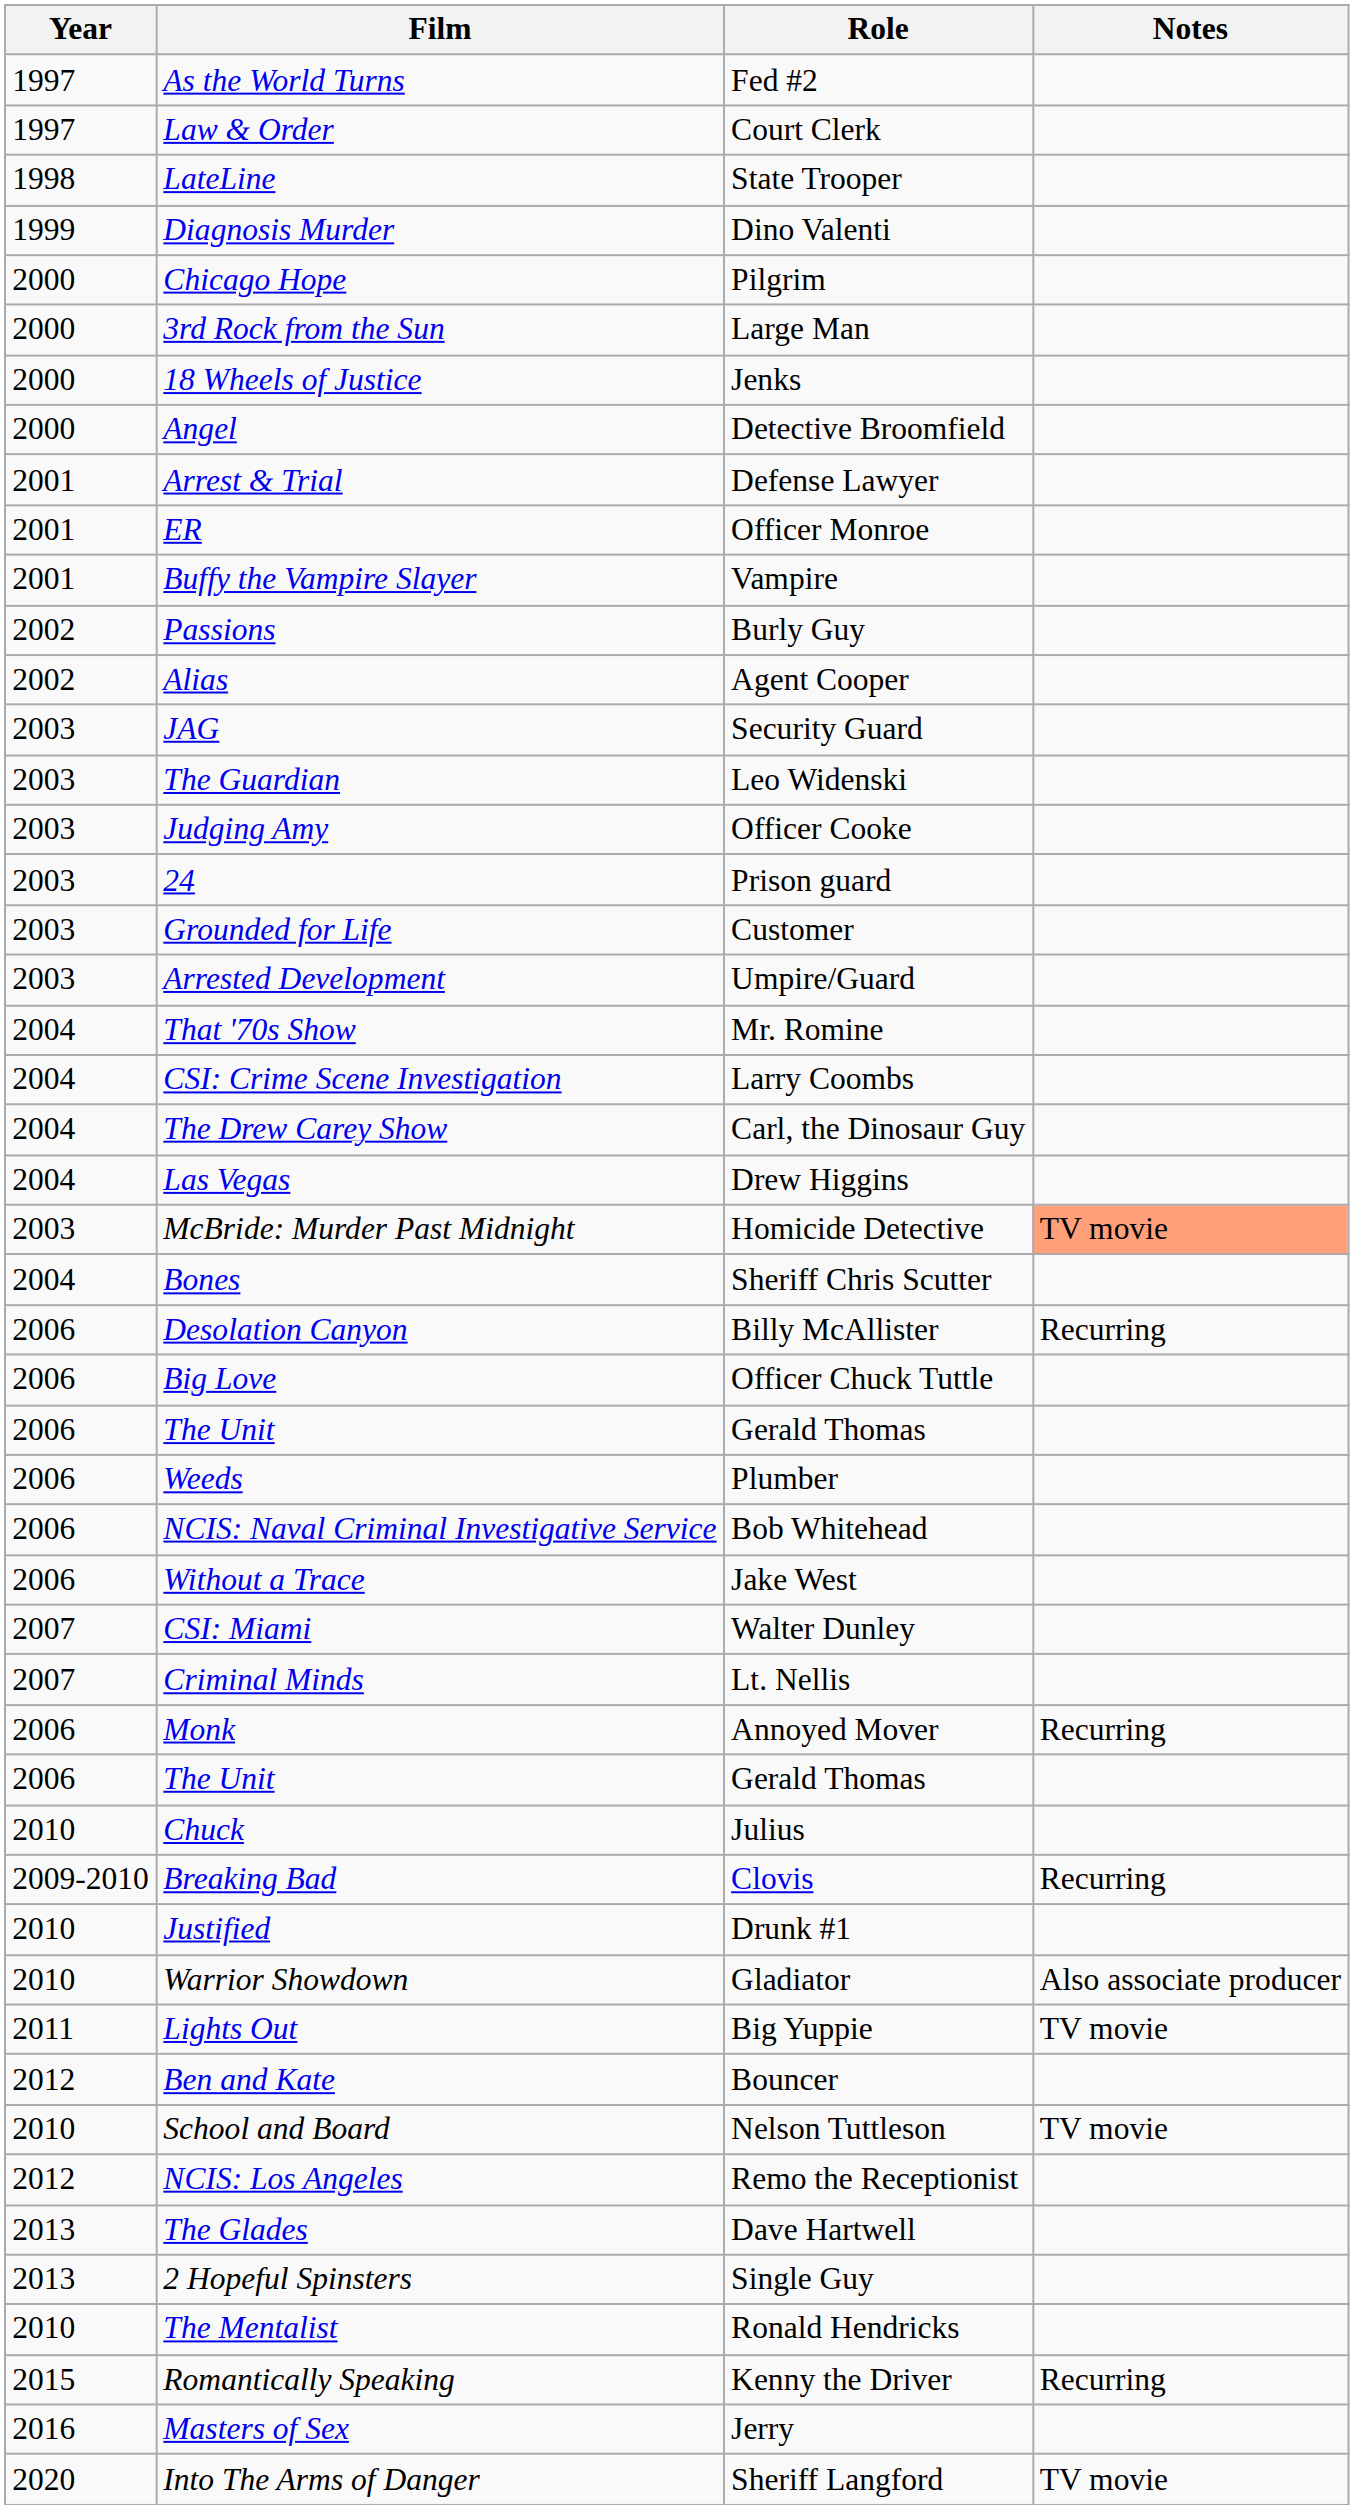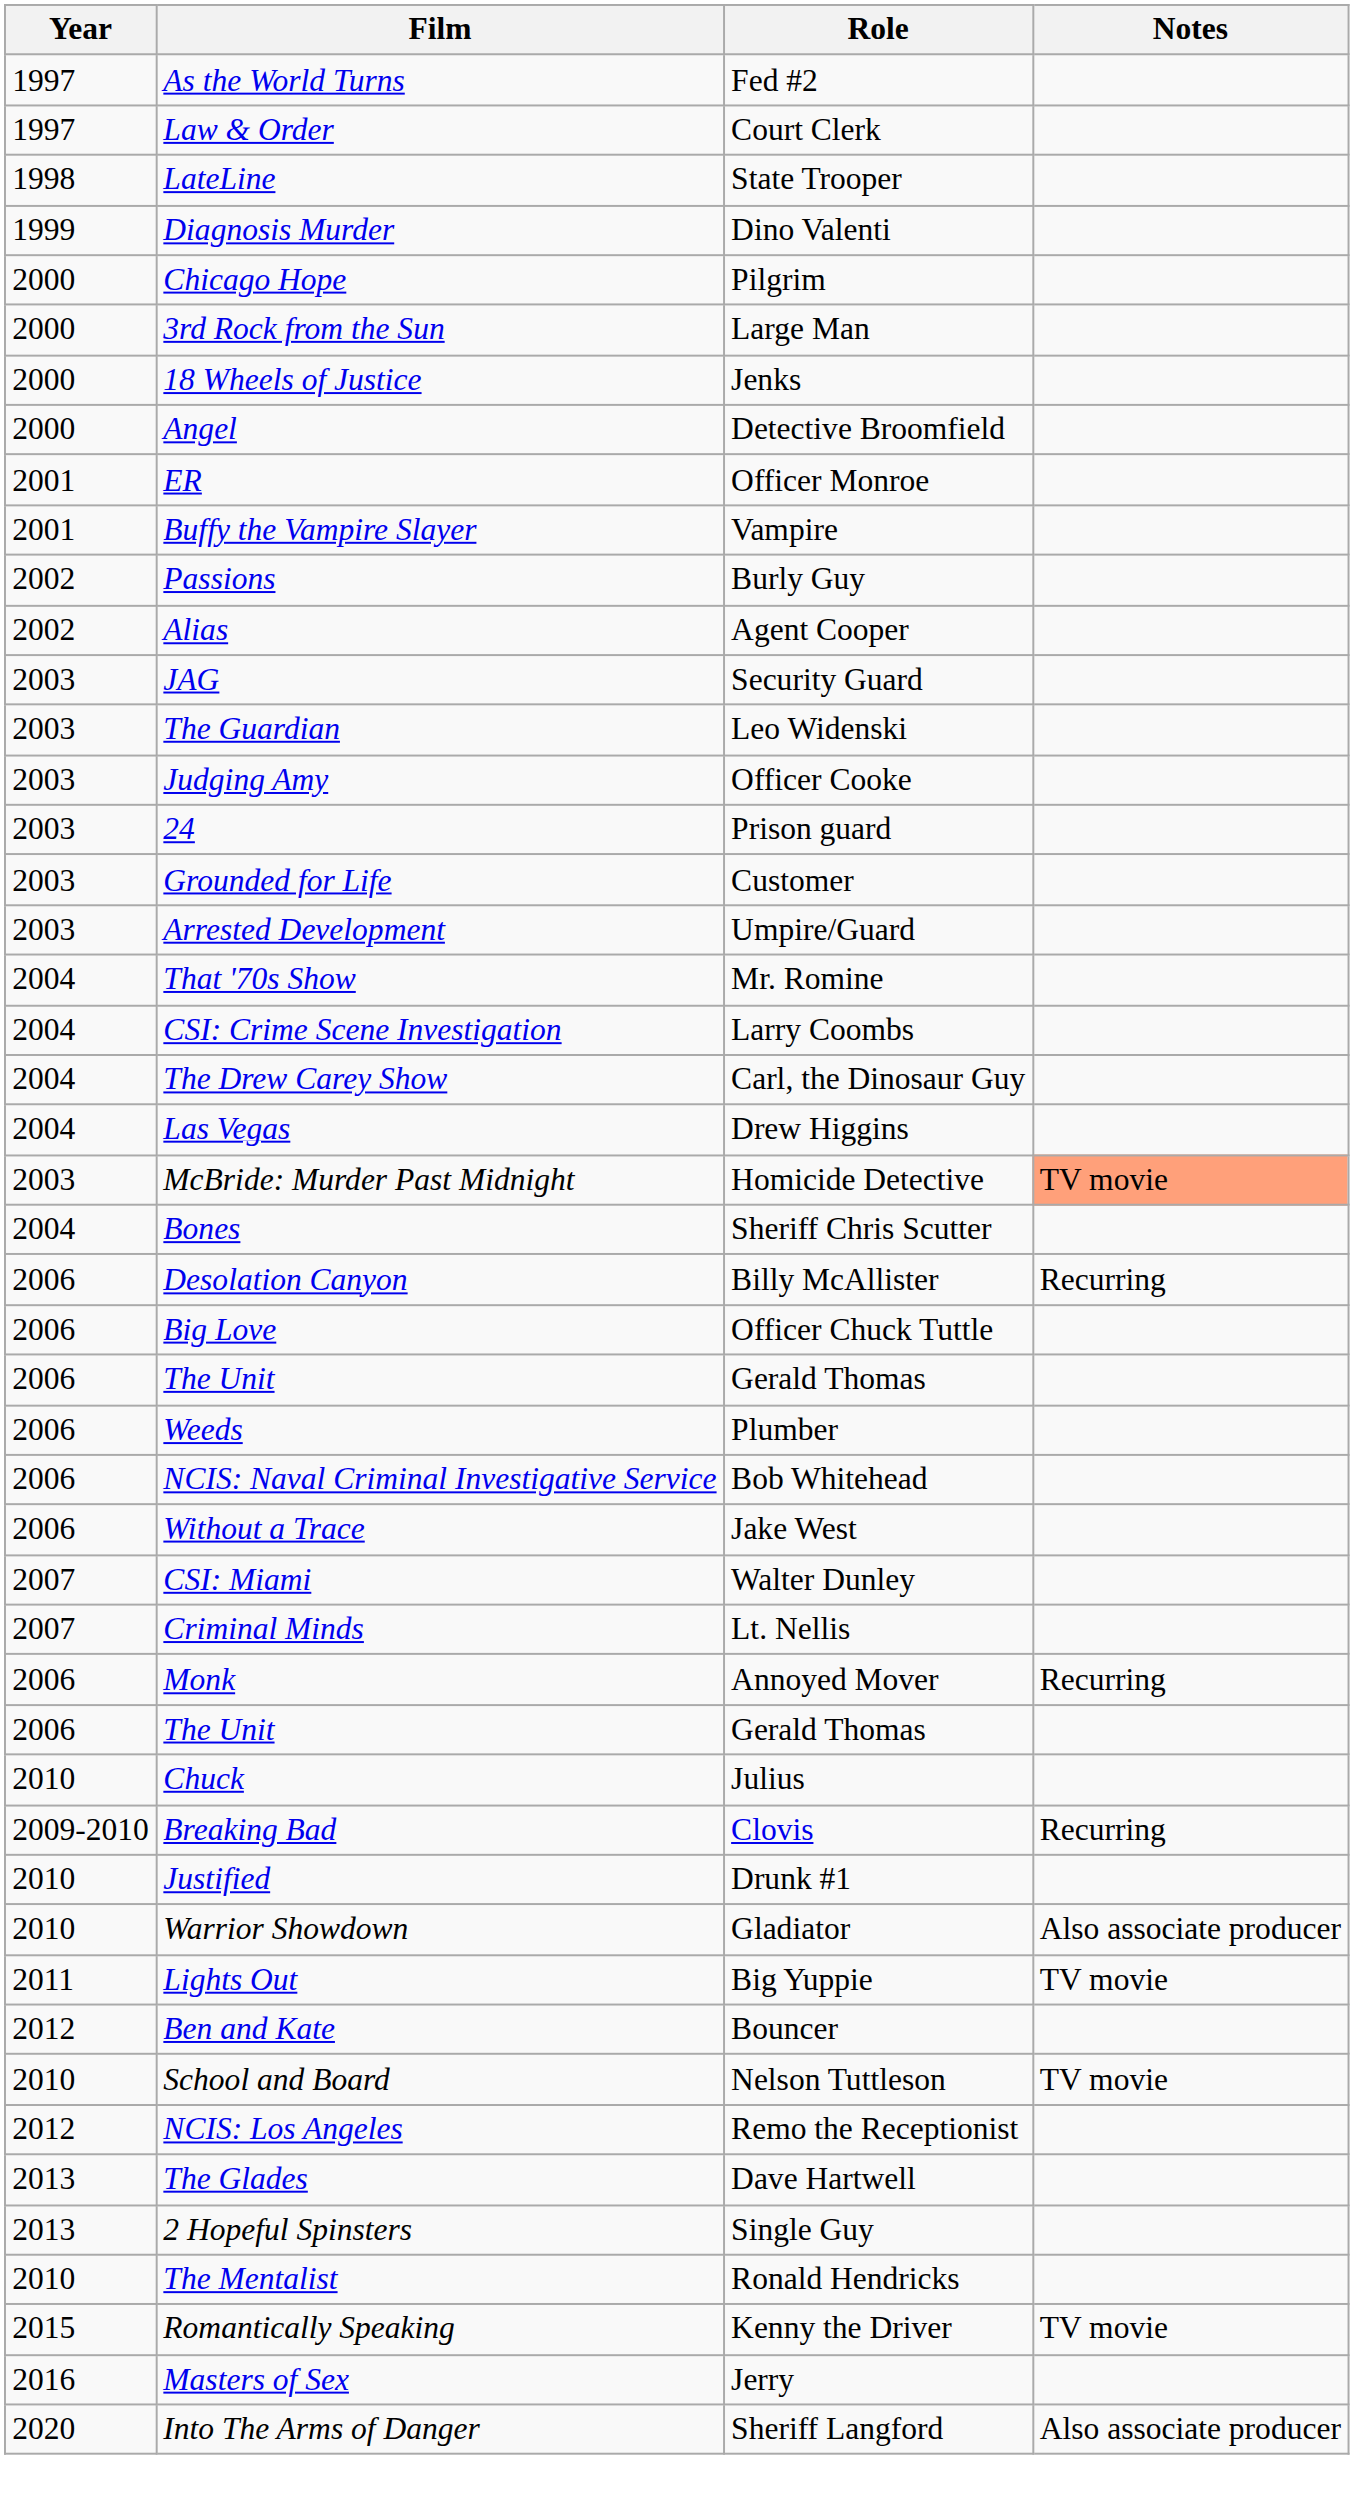 <table class="wikitable">
 <tr>
 <th>Year</th>
 <th>Film</th>
 <th>Role</th>
 <th>Notes</th>
 </tr>
 <tr>
 <td>1997</td>
 <td><em><a href='#'>As the World Turns</a></em></td>
 <td>Fed #2</td>
 <td></td>
 </tr>
 <tr>
 <td>1997</td>
 <td><em><a href='#'>Law & Order</a></em></td>
 <td>Court Clerk</td>
 <td></td>
 </tr>
 <tr>
 <td>1998</td>
 <td><em><a href='#'>LateLine</a></em></td>
 <td>State Trooper</td>
 <td></td>
 </tr>
 <tr>
 <td>1999</td>
 <td><em><a href='#'>Diagnosis Murder</a></em></td>
 <td>Dino Valenti</td>
 <td></td>
 </tr>
 <tr>
 <td>2000</td>
 <td><em><a href='#'>Chicago Hope</a></em></td>
 <td>Pilgrim</td>
 <td></td>
 </tr>
 <tr>
 <td>2000</td>
 <td><em><a href='#'>3rd Rock from the Sun</a></em></td>
 <td>Large Man</td>
 <td></td>
 </tr>
 <tr>
 <td>2000</td>
 <td><em><a href='#'>18 Wheels of Justice</a></em></td>
 <td>Jenks</td>
 <td></td>
 </tr>
 <tr>
 <td>2000</td>
 <td><em><a href='#'>Angel</a></em></td>
 <td>Detective Broomfield</td>
-<td></td>
-</tr>
-<tr>
-<td>2001</td>
-<td><em><a href='#'>Arrest & Trial</a></em></td>
-<td>Defense Lawyer</td>
 <td></td>
 </tr>
 <tr>
 <td>2001</td>
 <td><em><a href='#'>ER</a></em></td>
 <td>Officer Monroe</td>
 <td></td>
 </tr>
 <tr>
 <td>2001</td>
 <td><em><a href='#'>Buffy the Vampire Slayer</a></em></td>
 <td>Vampire</td>
 <td></td>
 </tr>
 <tr>
 <td>2002</td>
 <td><em><a href='#'>Passions</a></em></td>
 <td>Burly Guy</td>
 <td></td>
 </tr>
 <tr>
 <td>2002</td>
 <td><em><a href='#'>Alias</a></em></td>
 <td>Agent Cooper</td>
 <td></td>
 </tr>
 <tr>
 <td>2003</td>
 <td><em><a href='#'>JAG</a></em></td>
 <td>Security Guard</td>
 <td></td>
 </tr>
 <tr>
 <td>2003</td>
 <td><em><a href='#'>The Guardian</a></em></td>
 <td>Leo Widenski</td>
 <td></td>
 </tr>
 <tr>
 <td>2003</td>
 <td><em><a href='#'>Judging Amy</a></em></td>
 <td>Officer Cooke</td>
 <td></td>
 </tr>
 <tr>
 <td>2003</td>
 <td><em><a href='#'>24</a></em></td>
 <td>Prison guard</td>
 <td></td>
 </tr>
 <tr>
 <td>2003</td>
 <td><em><a href='#'>Grounded for Life</a></em></td>
 <td>Customer</td>
 <td></td>
 </tr>
 <tr>
 <td>2003</td>
 <td><em><a href='#'>Arrested Development</a></em></td>
 <td>Umpire/Guard</td>
 <td></td>
 </tr>
 <tr>
 <td>2004</td>
 <td><em><a href='#'>That '70s Show</a></em></td>
 <td>Mr. Romine</td>
 <td></td>
 </tr>
 <tr>
 <td>2004</td>
 <td><em><a href='#'>CSI: Crime Scene Investigation</a></em></td>
 <td>Larry Coombs</td>
 <td></td>
 </tr>
 <tr>
 <td>2004</td>
 <td><em><a href='#'>The Drew Carey Show</a></em></td>
 <td>Carl, the Dinosaur Guy</td>
 <td></td>
 </tr>
 <tr>
 <td>2004</td>
 <td><em><a href='#'>Las Vegas</a></em></td>
 <td>Drew Higgins</td>
 <td></td>
 </tr>
 <tr>
 <td>2003</td>
 <td><em>McBride: Murder Past Midnight </em></td>
 <td>Homicide Detective</td>
 <td style="background: lightsalmon;">TV movie</td>
 </tr>
 <tr>
 <td>2004</td>
 <td><em><a href='#'>Bones</a></em></td>
 <td>Sheriff Chris Scutter</td>
 <td></td>
 </tr>
 <tr>
 <td>2006</td>
 <td><em><a href='#'>Desolation Canyon</a></em></td>
 <td>Billy McAllister</td>
 <td>Recurring</td>
 </tr>
 <tr>
 <td>2006</td>
 <td><em><a href='#'>Big Love</a></em></td>
 <td>Officer Chuck Tuttle</td>
 <td></td>
 </tr>
 <tr>
 <td>2006</td>
 <td><em><a href='#'>The Unit</a></em></td>
 <td>Gerald Thomas</td>
 <td></td>
 </tr>
 <tr>
 <td>2006</td>
 <td><em><a href='#'>Weeds</a></em></td>
 <td>Plumber</td>
 <td></td>
 </tr>
 <tr>
 <td>2006</td>
 <td><em><a href='#'>NCIS: Naval Criminal Investigative Service</a></em></td>
 <td>Bob Whitehead</td>
 <td></td>
 </tr>
 <tr>
 <td>2006</td>
 <td><em><a href='#'>Without a Trace</a></em></td>
 <td>Jake West</td>
 <td></td>
 </tr>
 <tr>
 <td>2007</td>
 <td><em><a href='#'>CSI: Miami</a></em></td>
 <td>Walter Dunley</td>
 <td></td>
 </tr>
 <tr>
 <td>2007</td>
 <td><em><a href='#'>Criminal Minds</a></em></td>
 <td>Lt. Nellis</td>
 <td></td>
 </tr>
 <tr>
 <td>2006</td>
 <td><em><a href='#'>Monk</a></em></td>
 <td>Annoyed Mover</td>
 <td>Recurring</td>
 </tr>
 <tr>
 <td>2006</td>
 <td><em><a href='#'>The Unit</a></em></td>
 <td>Gerald Thomas</td>
 <td></td>
 </tr>
 <tr>
 <td>2010</td>
 <td><em><a href='#'>Chuck</a></em></td>
 <td>Julius</td>
 <td></td>
 </tr>
 <tr>
 <td>2009-2010</td>
 <td><em><a href='#'>Breaking Bad</a></em></td>
 <td><a href='#'>Clovis</a></td>
 <td>Recurring</td>
 </tr>
 <tr>
 <td>2010</td>
 <td><em><a href='#'>Justified</a></em></td>
 <td>Drunk #1</td>
 <td></td>
 </tr>
 <tr>
 <td>2010</td>
 <td><em>Warrior Showdown</em></td>
 <td>Gladiator</td>
 <td>Also associate producer</td>
 </tr>
 <tr>
 <td>2011</td>
 <td><em><a href='#'>Lights Out</a></em></td>
 <td>Big Yuppie</td>
 <td>TV movie</td>
 </tr>
 <tr>
 <td>2012</td>
 <td><em><a href='#'>Ben and Kate</a></em></td>
 <td>Bouncer</td>
 <td></td>
 </tr>
 <tr>
 <td>2010</td>
 <td><em>School and Board</em></td>
 <td>Nelson Tuttleson</td>
 <td>TV movie</td>
 </tr>
 <tr>
 <td>2012</td>
 <td><em><a href='#'>NCIS: Los Angeles</a></em></td>
 <td>Remo the Receptionist</td>
 <td></td>
 </tr>
 <tr>
 <td>2013</td>
 <td><em><a href='#'>The Glades</a></em></td>
 <td>Dave Hartwell</td>
 <td></td>
 </tr>
 <tr>
 <td>2013</td>
 <td><em>2 Hopeful Spinsters</em></td>
 <td>Single Guy</td>
 <td></td>
 </tr>
 <tr>
 <td>2010</td>
 <td><em><a href='#'>The Mentalist</a></em></td>
 <td>Ronald Hendricks</td>
 <td></td>
 </tr>
 <tr>
 <td>2015</td>
 <td><em>Romantically Speaking</em></td>
 <td>Kenny the Driver</td>
-<td>Recurring</td>
+<td>TV movie</td>
 </tr>
 <tr>
 <td>2016</td>
 <td><em><a href='#'>Masters of Sex</a></em></td>
 <td>Jerry</td>
 <td></td>
 </tr>
 <tr>
 <td>2020</td>
 <td><em>Into The Arms of Danger</em></td>
 <td>Sheriff Langford</td>
-<td>TV movie</td>
+<td>Also associate producer</td>
 </tr>
 </table>
